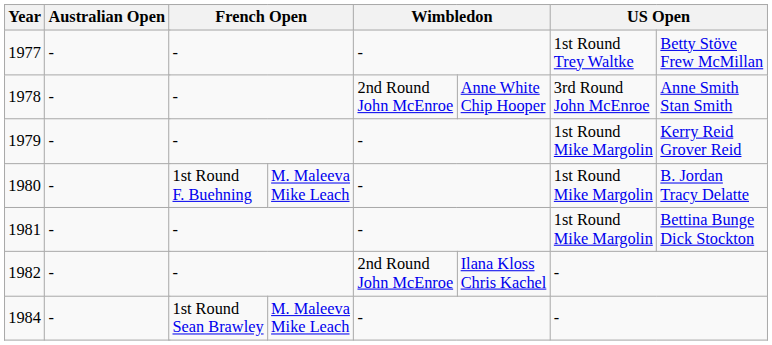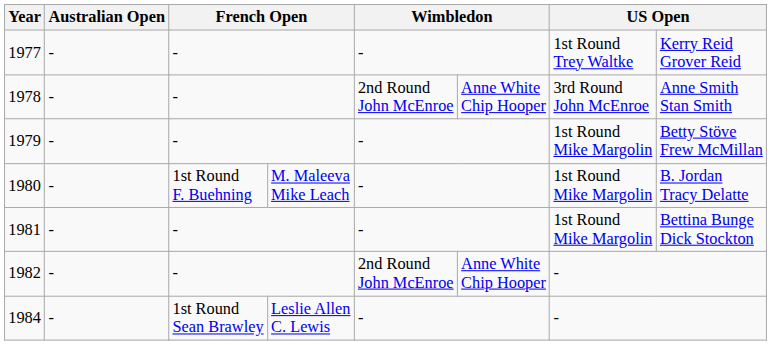 <table class="wikitable">
 <tr>
 <th>Year</th>
 <th colspan="2">Australian Open</th>
 <th colspan="2">French Open</th>
 <th colspan="2">Wimbledon</th>
 <th colspan="2">US Open</th>
 </tr>
 <tr>
 <td>1977</td>
 <td colspan="2">-</td>
 <td colspan="2">-</td>
 <td colspan="2">-</td>
 <td>1st Round<br><a href='#'>Trey Waltke</a></td>
-<td><a href='#'>Betty Stöve</a><br><a href='#'>Frew McMillan</a></td>
+<td><a href='#'>Kerry Reid</a><br><a href='#'>Grover Reid</a></td>
 </tr>
 <tr>
 <td>1978</td>
 <td colspan="2">-</td>
 <td colspan="2">-</td>
 <td><abbr>2nd</abbr> Round<br><a href='#'>John McEnroe</a></td>
 <td><a href='#'>Anne White</a><br><a href='#'>Chip Hooper</a></td>
 <td><abbr>3rd</abbr> Round<br><a href='#'>John McEnroe</a></td>
 <td><a href='#'>Anne Smith</a><br><a href='#'>Stan Smith</a></td>
 </tr>
 <tr>
 <td>1979</td>
 <td colspan="2">-</td>
 <td colspan="2">-</td>
 <td colspan="2">-</td>
 <td>1st Round<br><a href='#'>Mike Margolin</a></td>
-<td><a href='#'>Kerry Reid</a><br><a href='#'>Grover Reid</a></td>
+<td><a href='#'>Betty Stöve</a><br><a href='#'>Frew McMillan</a></td>
 </tr>
 <tr>
 <td>1980</td>
 <td colspan="2">-</td>
 <td>1st Round<br><a href='#'>F. Buehning</a></td>
 <td><a href='#'>M. Maleeva</a><br><a href='#'>Mike Leach</a></td>
 <td colspan="2">-</td>
 <td>1st Round<br><a href='#'>Mike Margolin</a></td>
 <td><a href='#'>B. Jordan</a><br><a href='#'>Tracy Delatte</a></td>
 </tr>
 <tr>
 <td>1981</td>
 <td colspan="2">-</td>
 <td colspan="2">-</td>
 <td colspan="2">-</td>
 <td>1st Round<br><a href='#'>Mike Margolin</a></td>
 <td><a href='#'>Bettina Bunge</a><br><a href='#'>Dick Stockton</a></td>
 </tr>
 <tr>
 <td>1982</td>
 <td colspan="2">-</td>
 <td colspan="2">-</td>
 <td><abbr>2nd</abbr> Round<br><a href='#'>John McEnroe</a></td>
-<td><a href='#'>Ilana Kloss</a><br><a href='#'>Chris Kachel</a></td>
+<td><a href='#'>Anne White</a><br><a href='#'>Chip Hooper</a></td>
 <td colspan="2">-</td>
 </tr>
 <tr>
 <td>1984</td>
 <td colspan="2">-</td>
 <td>1st Round<br><a href='#'>Sean Brawley</a></td>
-<td><a href='#'>M. Maleeva</a><br><a href='#'>Mike Leach</a></td>
+<td><a href='#'>Leslie Allen</a><br><a href='#'>C. Lewis</a></td>
 <td colspan="2">-</td>
 <td colspan="2">-</td>
 </tr>
 </table>
